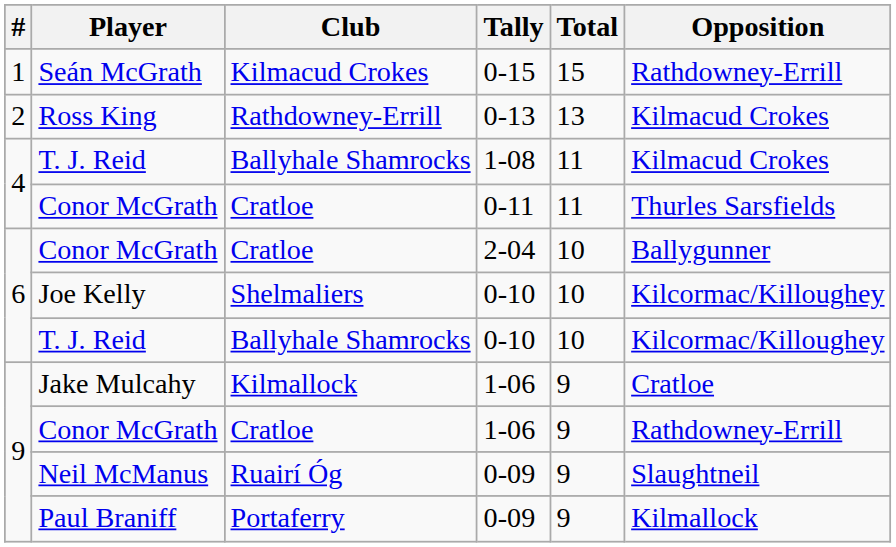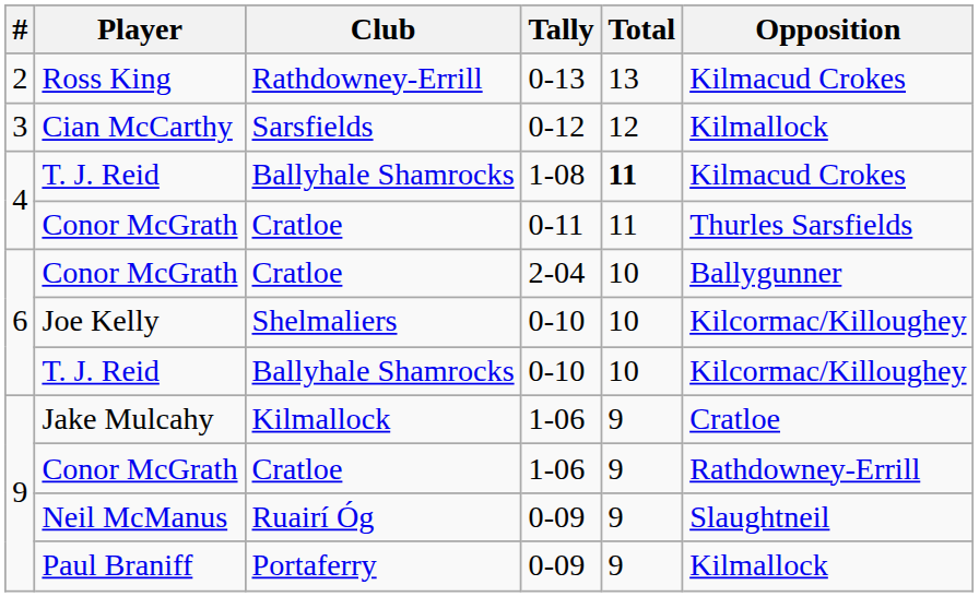 <table class="wikitable">
 <tr>
 <th>#</th>
 <th>Player</th>
 <th>Club</th>
 <th>Tally</th>
 <th>Total</th>
 <th>Opposition</th>
 </tr>
 <tr>
-<td rowspan=1 align=center>1</td>
-<td><a href='#'>Seán McGrath</a></td>
-<td><a href='#'>Kilmacud Crokes</a></td>
-<td>0-15</td>
-<td>15</td>
-<td><a href='#'>Rathdowney-Errill</a></td>
-</tr>
-<tr>
 <td rowspan=1 align=center>2</td>
 <td><a href='#'>Ross King</a></td>
 <td><a href='#'>Rathdowney-Errill</a></td>
 <td>0-13</td>
 <td>13</td>
 <td><a href='#'>Kilmacud Crokes</a></td>
 </tr>
 <tr>
+<td rowspan=1 align=center>3</td>
+<td><a href='#'>Cian McCarthy</a></td>
+<td><a href='#'>Sarsfields</a></td>
+<td>0-12</td>
+<td>12</td>
+<td><a href='#'>Kilmallock</a></td>
+</tr>
+<tr>
 <td rowspan=2 align=center>4</td>
 <td><a href='#'>T. J. Reid</a></td>
 <td><a href='#'>Ballyhale Shamrocks</a></td>
 <td>1-08</td>
-<td>11</td>
+<td><strong>11</strong></td>
 <td><a href='#'>Kilmacud Crokes</a></td>
 </tr>
 <tr>
 <td><a href='#'>Conor McGrath</a></td>
 <td><a href='#'>Cratloe</a></td>
 <td>0-11</td>
 <td>11</td>
 <td><a href='#'>Thurles Sarsfields</a></td>
 </tr>
 <tr>
 <td rowspan=3 align=center>6</td>
 <td><a href='#'>Conor McGrath</a></td>
 <td><a href='#'>Cratloe</a></td>
 <td>2-04</td>
 <td>10</td>
 <td><a href='#'>Ballygunner</a></td>
 </tr>
 <tr>
 <td>Joe Kelly</td>
 <td><a href='#'>Shelmaliers</a></td>
 <td>0-10</td>
 <td>10</td>
 <td><a href='#'>Kilcormac/Killoughey</a></td>
 </tr>
 <tr>
 <td><a href='#'>T. J. Reid</a></td>
 <td><a href='#'>Ballyhale Shamrocks</a></td>
 <td>0-10</td>
 <td>10</td>
 <td><a href='#'>Kilcormac/Killoughey</a></td>
 </tr>
 <tr>
 <td rowspan=4 align=center>9</td>
 <td>Jake Mulcahy</td>
 <td><a href='#'>Kilmallock</a></td>
 <td>1-06</td>
 <td>9</td>
 <td><a href='#'>Cratloe</a></td>
 </tr>
 <tr>
 <td><a href='#'>Conor McGrath</a></td>
 <td><a href='#'>Cratloe</a></td>
 <td>1-06</td>
 <td>9</td>
 <td><a href='#'>Rathdowney-Errill</a></td>
 </tr>
 <tr>
 <td><a href='#'>Neil McManus</a></td>
 <td><a href='#'>Ruairí Óg</a></td>
 <td>0-09</td>
 <td>9</td>
 <td><a href='#'>Slaughtneil</a></td>
 </tr>
 <tr>
 <td><a href='#'>Paul Braniff</a></td>
 <td><a href='#'>Portaferry</a></td>
 <td>0-09</td>
 <td>9</td>
 <td><a href='#'>Kilmallock</a></td>
 </tr>
 </table>
